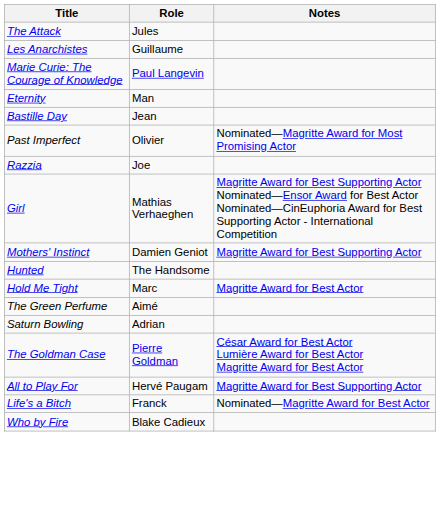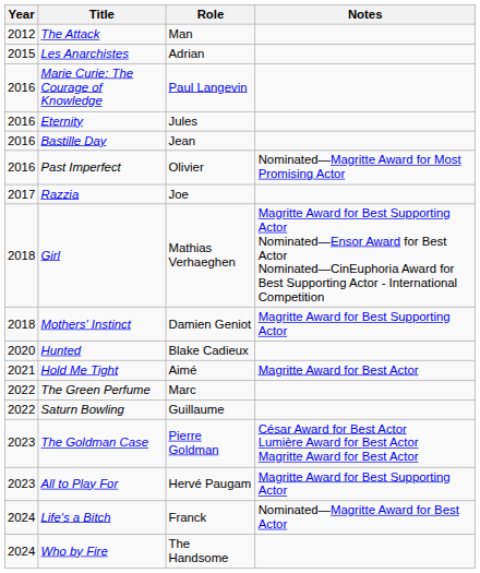 <table class="wikitable sortable">
 <tr>
+<th>Year</th>
 <th>Title</th>
 <th>Role</th>
 <th class="unsortable">Notes</th>
 </tr>
 <tr>
+<td>2012</td>
 <td><em><a href='#'>The Attack</a></em></td>
-<td>Jules</td>
+<td>Man</td>
 <td></td>
 </tr>
 <tr>
+<td>2015</td>
 <td><em><a href='#'>Les Anarchistes</a></em></td>
-<td>Guillaume</td>
+<td>Adrian</td>
 <td></td>
 </tr>
 <tr>
+<td>2016</td>
 <td><em><a href='#'>Marie Curie: The Courage of Knowledge</a></em></td>
 <td><a href='#'>Paul Langevin</a></td>
 <td></td>
 </tr>
 <tr>
+<td>2016</td>
 <td><em><a href='#'>Eternity</a></em></td>
-<td>Man</td>
+<td>Jules</td>
 <td></td>
 </tr>
 <tr>
+<td>2016</td>
 <td><em><a href='#'>Bastille Day</a></em></td>
 <td>Jean</td>
 <td></td>
 </tr>
 <tr>
+<td>2016</td>
 <td><em>Past Imperfect</em></td>
 <td>Olivier</td>
 <td>Nominated—<a href='#'>Magritte Award for Most Promising Actor</a></td>
 </tr>
 <tr>
+<td>2017</td>
 <td><em><a href='#'>Razzia</a></em></td>
 <td>Joe</td>
 <td></td>
 </tr>
 <tr>
+<td>2018</td>
 <td><em><a href='#'>Girl</a></em></td>
 <td>Mathias Verhaeghen</td>
 <td><a href='#'>Magritte Award for Best Supporting Actor</a><br>Nominated—<a href='#'>Ensor Award</a> for Best Actor<br>Nominated—CinEuphoria Award for Best Supporting Actor - International Competition</td>
 </tr>
 <tr>
+<td>2018</td>
 <td><em><a href='#'>Mothers' Instinct</a></em></td>
 <td>Damien Geniot</td>
 <td><a href='#'>Magritte Award for Best Supporting Actor</a></td>
 </tr>
 <tr>
+<td>2020</td>
 <td><em><a href='#'>Hunted</a></em></td>
-<td>The Handsome</td>
+<td>Blake Cadieux</td>
 <td></td>
 </tr>
 <tr>
+<td>2021</td>
 <td><em><a href='#'>Hold Me Tight</a></em></td>
-<td>Marc</td>
+<td>Aimé</td>
 <td><a href='#'>Magritte Award for Best Actor</a></td>
 </tr>
 <tr>
+<td>2022</td>
 <td><em>The Green Perfume</em></td>
-<td>Aimé</td>
+<td>Marc</td>
 <td></td>
 </tr>
 <tr>
+<td>2022</td>
 <td><em>Saturn Bowling</em></td>
-<td>Adrian</td>
+<td>Guillaume</td>
 <td></td>
 </tr>
 <tr>
+<td>2023</td>
 <td><em><a href='#'>The Goldman Case</a></em></td>
 <td><a href='#'>Pierre Goldman</a></td>
 <td><a href='#'>César Award for Best Actor</a><br><a href='#'>Lumière Award for Best Actor</a><br><a href='#'>Magritte Award for Best Actor</a></td>
 </tr>
 <tr>
+<td>2023</td>
 <td><em><a href='#'>All to Play For</a></em></td>
 <td>Hervé Paugam</td>
 <td><a href='#'>Magritte Award for Best Supporting Actor</a></td>
 </tr>
 <tr>
+<td>2024</td>
 <td><em><a href='#'>Life's a Bitch</a></em></td>
 <td>Franck</td>
 <td>Nominated—<a href='#'>Magritte Award for Best Actor</a></td>
 </tr>
 <tr>
+<td>2024</td>
 <td><em><a href='#'>Who by Fire</a></em></td>
-<td>Blake Cadieux</td>
+<td>The Handsome</td>
 <td></td>
 </tr>
 </table>
